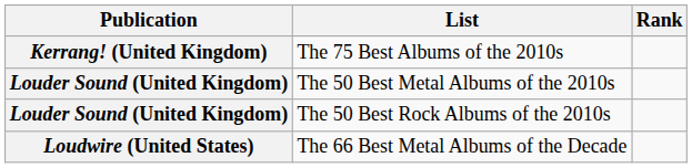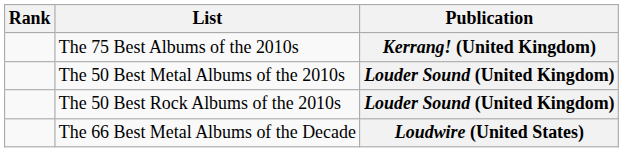 <table class="wikitable sortable plainrowheaders">
 <tr>
+<th>Rank</th>
+<th>List</th>
 <th>Publication</th>
-<th>List</th>
-<th>Rank</th>
 </tr>
 <tr>
+<td></td>
+<td>The 75 Best Albums of the 2010s</td>
 <th scope="row"><em>Kerrang!</em> (United Kingdom)</th>
-<td>The 75 Best Albums of the 2010s</td>
-<td></td>
 </tr>
 <tr>
+<td></td>
+<td>The 50 Best Metal Albums of the 2010s</td>
 <th scope="row"><em>Louder Sound</em> (United Kingdom)</th>
-<td>The 50 Best Metal Albums of the 2010s</td>
-<td></td>
 </tr>
 <tr>
+<td></td>
+<td>The 50 Best Rock Albums of the 2010s</td>
 <th scope="row"><em>Louder Sound</em> (United Kingdom)</th>
-<td>The 50 Best Rock Albums of the 2010s</td>
-<td></td>
 </tr>
 <tr>
+<td></td>
+<td>The 66 Best Metal Albums of the Decade</td>
 <th scope="row"><em>Loudwire</em> (United States)</th>
-<td>The 66 Best Metal Albums of the Decade</td>
-<td></td>
 </tr>
 </table>
